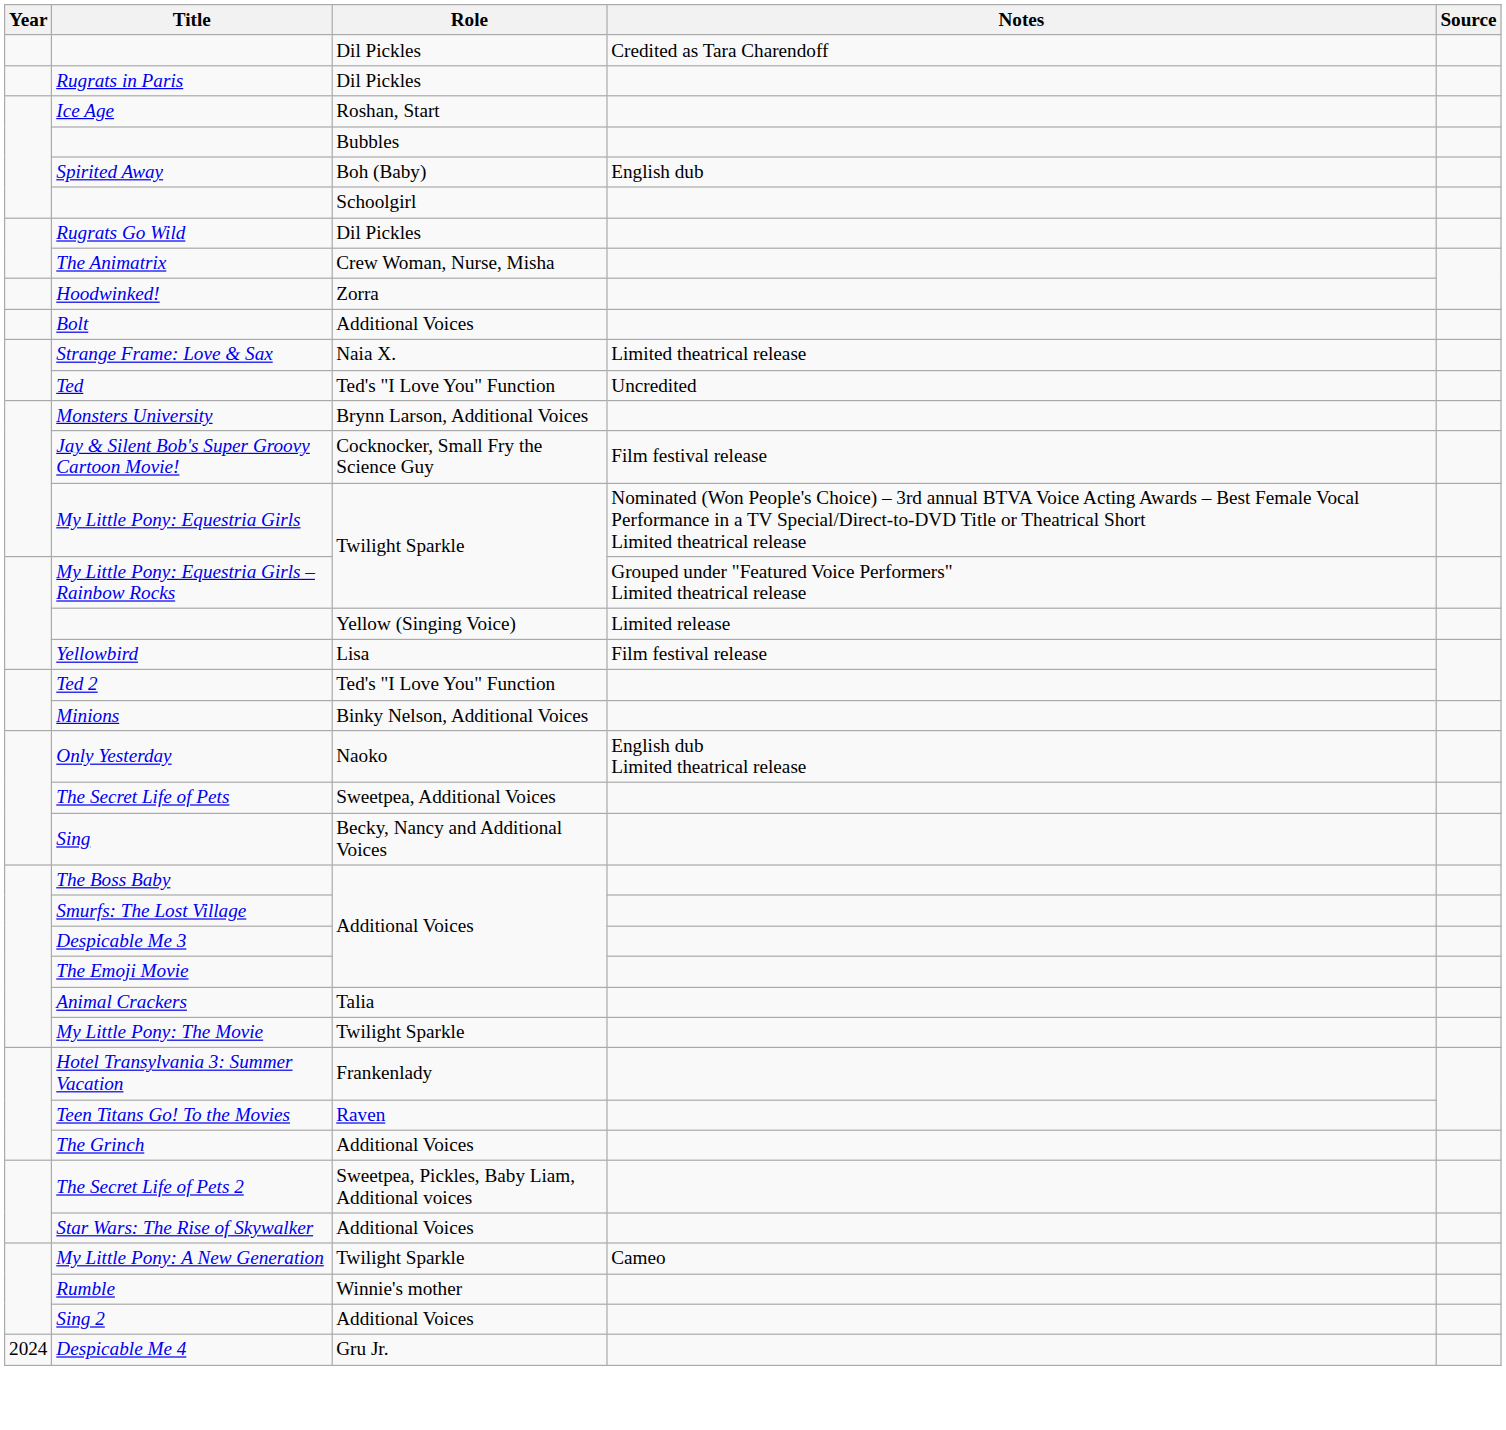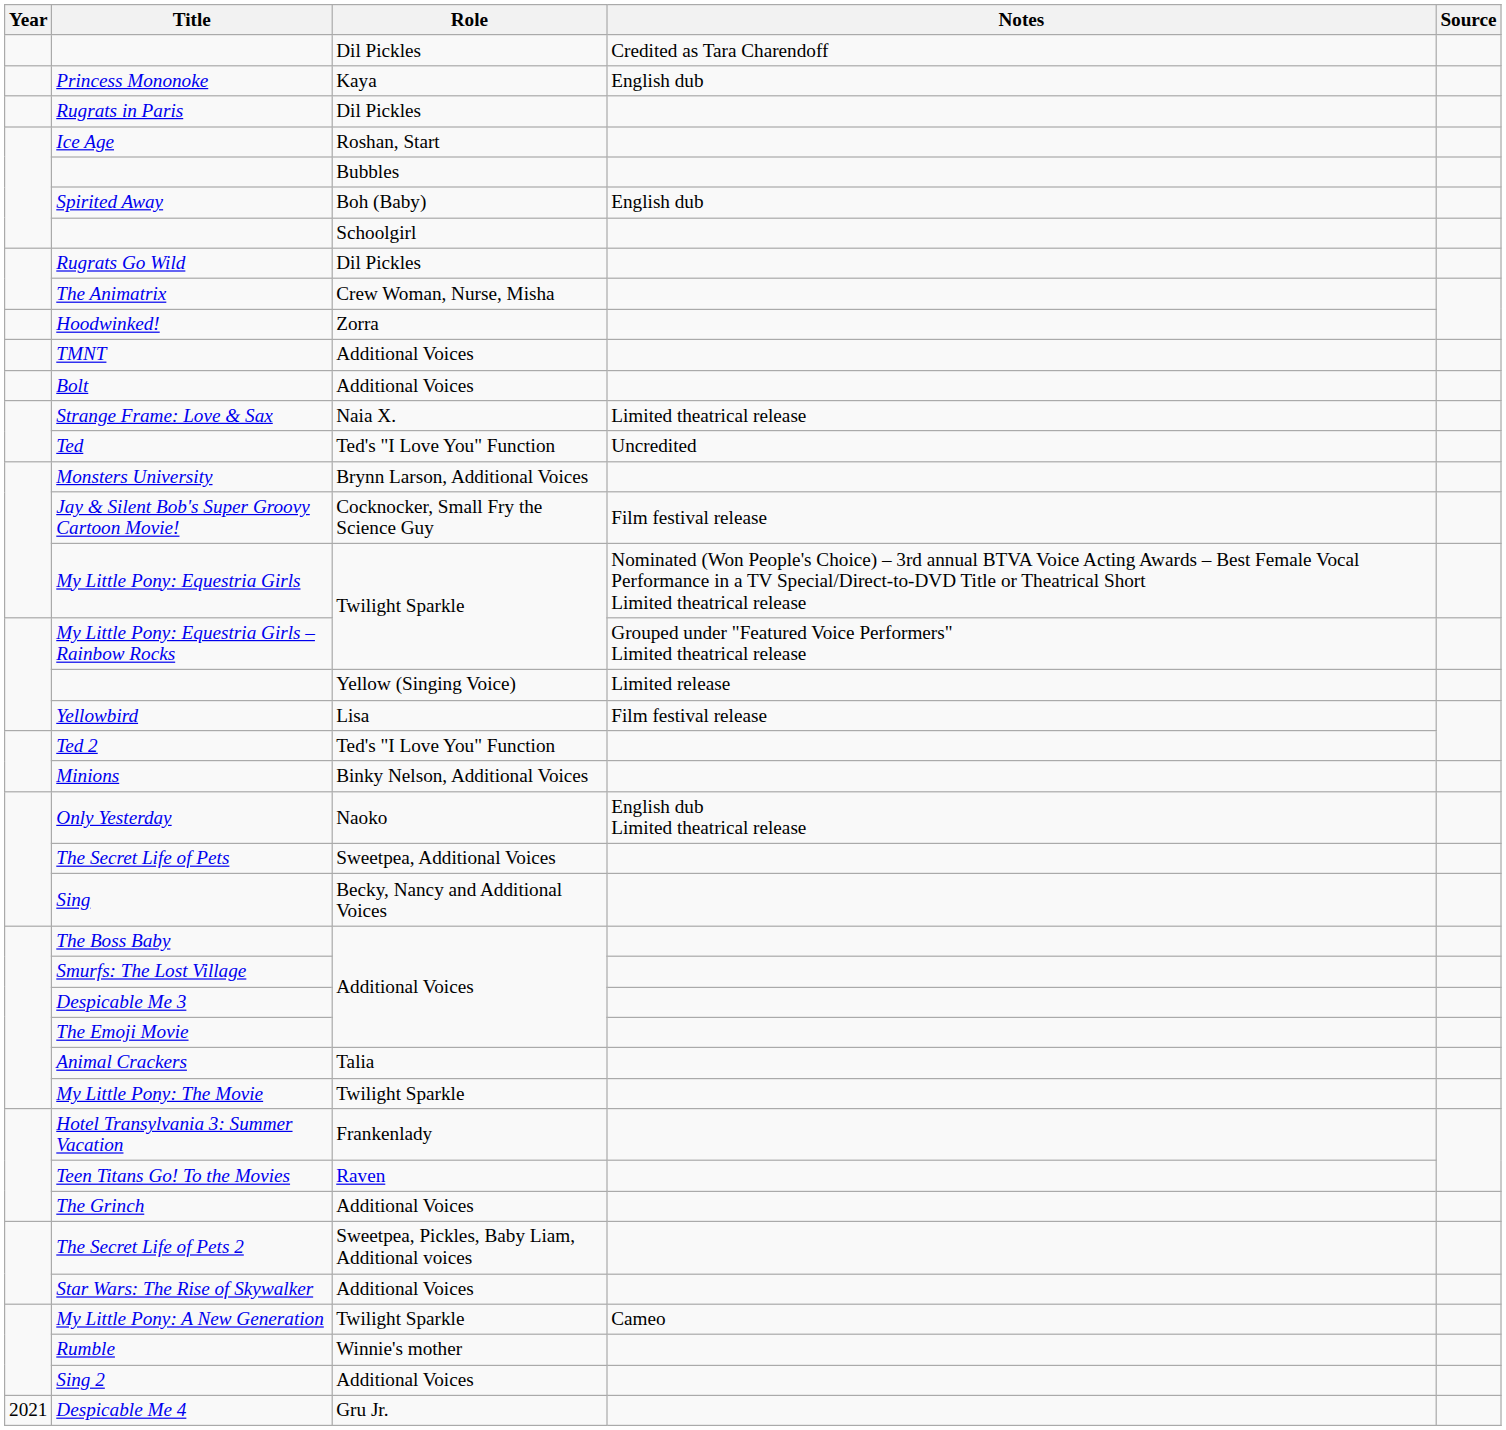 <table class="wikitable sortable plainrowheaders">
 <tr>
 <th>Year </th>
 <th>Title</th>
 <th>Role </th>
 <th>Notes </th>
 <th>Source</th>
 </tr>
 <tr>
 <td></td>
 <td><em></em></td>
 <td>Dil Pickles</td>
 <td>Credited as Tara Charendoff</td>
+<td></td>
+</tr>
+<tr>
+<td></td>
+<td><em><a href='#'>Princess Mononoke</a></em></td>
+<td>Kaya</td>
+<td>English dub</td>
 <td></td>
 </tr>
 <tr>
 <td></td>
 <td><em><a href='#'>Rugrats in Paris</a></em></td>
 <td>Dil Pickles</td>
 <td> </td>
 <td></td>
 </tr>
 <tr>
 <td rowspan="4"></td>
 <td><em><a href='#'>Ice Age</a></em></td>
 <td>Roshan, Start</td>
 <td> </td>
 <td></td>
 </tr>
 <tr>
 <td><em></em></td>
 <td>Bubbles</td>
 <td> </td>
 <td></td>
 </tr>
 <tr>
 <td><em><a href='#'>Spirited Away</a></em></td>
 <td>Boh (Baby)</td>
 <td>English dub</td>
 <td></td>
 </tr>
 <tr>
 <td><em></em></td>
 <td>Schoolgirl</td>
 <td> </td>
 <td></td>
 </tr>
 <tr>
 <td rowspan="2"></td>
 <td><em><a href='#'>Rugrats Go Wild</a></em></td>
 <td>Dil Pickles</td>
 <td></td>
 <td></td>
 </tr>
 <tr>
 <td><em><a href='#'>The Animatrix</a></em></td>
 <td>Crew Woman, Nurse, Misha</td>
 <td></td>
 <td rowspan="2"></td>
 </tr>
 <tr>
 <td></td>
 <td><em><a href='#'>Hoodwinked!</a></em></td>
 <td>Zorra</td>
+<td></td>
+</tr>
+<tr>
+<td></td>
+<td><em><a href='#'>TMNT</a></em></td>
+<td>Additional Voices</td>
+<td></td>
 <td></td>
 </tr>
 <tr>
 <td></td>
 <td><em><a href='#'>Bolt</a></em></td>
 <td>Additional Voices</td>
 <td></td>
 <td></td>
 </tr>
 <tr>
 <td rowspan="2"></td>
 <td><em><a href='#'>Strange Frame: Love & Sax</a></em></td>
 <td>Naia X.</td>
 <td>Limited theatrical release</td>
 <td></td>
 </tr>
 <tr>
 <td><em><a href='#'>Ted</a></em></td>
 <td>Ted's "I Love You" Function</td>
 <td>Uncredited</td>
 <td></td>
 </tr>
 <tr>
 <td rowspan="3"></td>
 <td><em><a href='#'>Monsters University</a></em></td>
 <td>Brynn Larson, Additional Voices</td>
 <td> </td>
 <td></td>
 </tr>
 <tr>
 <td><em><a href='#'>Jay & Silent Bob's Super Groovy Cartoon Movie!</a></em></td>
 <td>Cocknocker, Small Fry the Science Guy</td>
 <td>Film festival release</td>
 <td></td>
 </tr>
 <tr>
 <td><em><a href='#'>My Little Pony: Equestria Girls</a></em></td>
 <td rowspan="2">Twilight Sparkle</td>
 <td>Nominated (Won People's Choice) – 3rd annual BTVA Voice Acting Awards – Best Female Vocal Performance in a TV Special/Direct-to-DVD Title or Theatrical Short<br>Limited theatrical release</td>
 <td></td>
 </tr>
 <tr>
 <td rowspan="3"></td>
 <td><em><a href='#'>My Little Pony: Equestria Girls – Rainbow Rocks</a></em></td>
 <td>Grouped under "Featured Voice Performers"<br>Limited theatrical release</td>
 <td></td>
 </tr>
 <tr>
 <td><em></em></td>
 <td>Yellow (Singing Voice)</td>
 <td>Limited release</td>
 <td></td>
 </tr>
 <tr>
 <td><em><a href='#'>Yellowbird</a></em></td>
 <td>Lisa</td>
 <td>Film festival release</td>
 <td rowspan="2"></td>
 </tr>
 <tr>
 <td rowspan="2"></td>
 <td><em><a href='#'>Ted 2</a></em></td>
 <td>Ted's "I Love You" Function</td>
 <td> </td>
 </tr>
 <tr>
 <td><em><a href='#'>Minions</a></em></td>
 <td>Binky Nelson, Additional Voices</td>
 <td> </td>
 <td> </td>
 </tr>
 <tr>
 <td rowspan="3"></td>
 <td><em><a href='#'>Only Yesterday</a></em></td>
 <td>Naoko</td>
 <td>English dub<br>Limited theatrical release</td>
 <td></td>
 </tr>
 <tr>
 <td><em><a href='#'>The Secret Life of Pets</a></em></td>
 <td>Sweetpea, Additional Voices</td>
 <td> </td>
 <td></td>
 </tr>
 <tr>
 <td><em><a href='#'>Sing</a></em></td>
 <td>Becky, Nancy and Additional Voices</td>
 <td> </td>
 <td></td>
 </tr>
 <tr>
 <td rowspan="6"></td>
 <td><em><a href='#'>The Boss Baby</a></em></td>
 <td rowspan="4">Additional Voices</td>
 <td></td>
 <td></td>
 </tr>
 <tr>
 <td><em><a href='#'>Smurfs: The Lost Village</a></em></td>
 <td></td>
 <td></td>
 </tr>
 <tr>
 <td><em><a href='#'>Despicable Me 3</a></em></td>
 <td></td>
 <td></td>
 </tr>
 <tr>
 <td><em><a href='#'>The Emoji Movie</a></em></td>
 <td></td>
 <td></td>
 </tr>
 <tr>
 <td><em><a href='#'>Animal Crackers</a></em></td>
 <td>Talia</td>
 <td></td>
 <td></td>
 </tr>
 <tr>
 <td><em><a href='#'>My Little Pony: The Movie</a></em></td>
 <td>Twilight Sparkle</td>
 <td></td>
 <td></td>
 </tr>
 <tr>
 <td rowspan="3"></td>
 <td><em><a href='#'>Hotel Transylvania 3: Summer Vacation</a></em></td>
 <td>Frankenlady</td>
 <td></td>
 <td rowspan="2"></td>
 </tr>
 <tr>
 <td><em><a href='#'>Teen Titans Go! To the Movies</a></em></td>
 <td><a href='#'>Raven</a></td>
 <td></td>
 </tr>
 <tr>
 <td><em><a href='#'>The Grinch</a></em></td>
 <td>Additional Voices</td>
 <td></td>
 <td></td>
 </tr>
 <tr>
 <td rowspan="2"></td>
 <td><em><a href='#'>The Secret Life of Pets 2</a></em></td>
 <td>Sweetpea, Pickles, Baby Liam, Additional voices</td>
 <td></td>
 <td></td>
 </tr>
 <tr>
 <td><em><a href='#'>Star Wars: The Rise of Skywalker</a></em></td>
 <td>Additional Voices</td>
 <td></td>
 <td></td>
 </tr>
 <tr>
 <td rowspan="3"></td>
 <td><em><a href='#'>My Little Pony: A New Generation</a></em></td>
 <td>Twilight Sparkle</td>
 <td>Cameo</td>
 <td></td>
 </tr>
 <tr>
 <td><em><a href='#'>Rumble</a></em></td>
 <td>Winnie's mother</td>
 <td></td>
 <td></td>
 </tr>
 <tr>
 <td><em><a href='#'>Sing 2</a></em></td>
 <td>Additional Voices</td>
 <td></td>
 <td></td>
 </tr>
 <tr>
-<td>2024</td>
+<td>2021</td>
 <td><em><a href='#'>Despicable Me 4</a></em></td>
 <td>Gru Jr.</td>
 <td></td>
 <td></td>
 </tr>
 </table>
